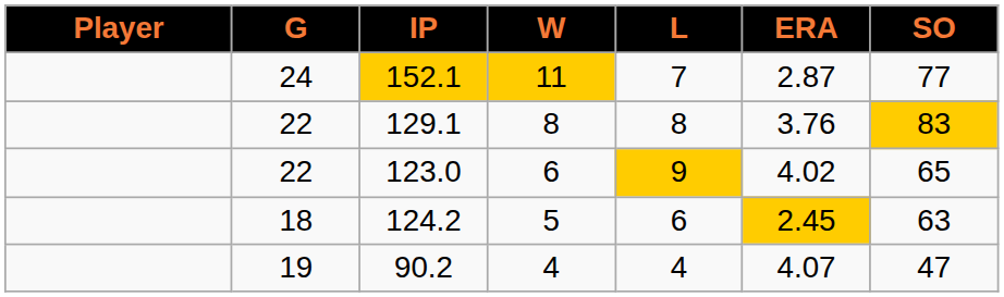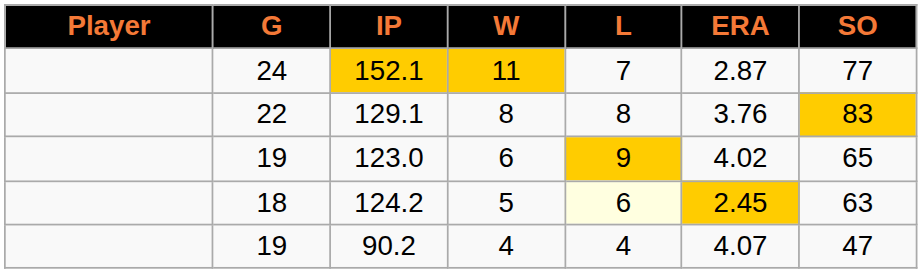 <table class="wikitable sortable">
 <tr>
 <th style="background:black;color:#f47937;" width="16%">Player</th>
 <th style="background:black;color:#f47937;" width="9%">G</th>
 <th style="background:black;color:#f47937;" width="9%">IP</th>
 <th style="background:black;color:#f47937;" width="9%">W</th>
 <th style="background:black;color:#f47937;" width="9%">L</th>
 <th style="background:black;color:#f47937;" width="9%">ERA</th>
 <th style="background:black;color:#f47937;" width="9%">SO</th>
 </tr>
 <tr align="center">
 <td></td>
 <td>24</td>
 <td bgcolor="#FFCC00">152.1</td>
 <td bgcolor="#FFCC00">11</td>
 <td>7</td>
 <td>2.87</td>
 <td>77</td>
 </tr>
 <tr align="center">
 <td></td>
 <td>22</td>
 <td>129.1</td>
 <td>8</td>
 <td>8</td>
 <td>3.76</td>
 <td bgcolor="#FFCC00">83</td>
 </tr>
 <tr align="center">
 <td></td>
-<td>22</td>
+<td>19</td>
 <td>123.0</td>
 <td>6</td>
 <td bgcolor="#FFCC00">9</td>
 <td>4.02</td>
 <td>65</td>
 </tr>
 <tr align="center">
 <td></td>
 <td>18</td>
 <td>124.2</td>
 <td>5</td>
-<td>6</td>
+<td style="background: lightyellow;">6</td>
 <td bgcolor="#FFCC00">2.45</td>
 <td>63</td>
 </tr>
 <tr align="center">
 <td></td>
 <td>19</td>
 <td>90.2</td>
 <td>4</td>
 <td>4</td>
 <td>4.07</td>
 <td>47</td>
 </tr>
 </table>
